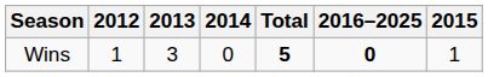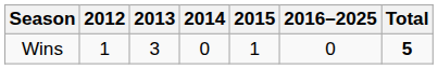 <table class="wikitable">
 <tr>
 <th>Season</th>
 <th>2012</th>
 <th>2013</th>
 <th>2014</th>
+<th>2015</th>
+<th>2016–2025</th>
 <th>Total</th>
-<th>2016–2025</th>
-<th>2015</th>
 </tr>
 <tr align=center>
 <td>Wins</td>
 <td>1</td>
 <td>3</td>
 <td>0</td>
+<td>1</td>
+<td>0</td>
 <td><strong>5</strong></td>
-<td><strong>0</strong></td>
-<td>1</td>
 </tr>
 </table>
